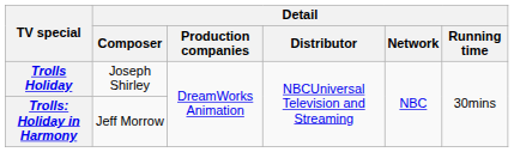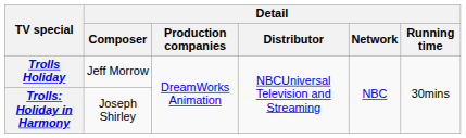 <table class="wikitable sortable" style="text-align:center; width:99%;">
 <tr>
 <th rowspan="2">TV special</th>
 <th colspan="5">Detail</th>
 </tr>
 <tr>
 <th>Composer</th>
 <th style="text-align:center;">Production<br>companies</th>
 <th>Distributor</th>
 <th style="text-align:center;">Network</th>
 <th style="text-align:center;">Running time</th>
 </tr>
 <tr>
 <th><em><a href='#'>Trolls Holiday</a></em></th>
-<td>Joseph Shirley</td>
+<td>Jeff Morrow</td>
 <td rowspan="2"><a href='#'>DreamWorks Animation</a></td>
 <td rowspan="2"><a href='#'>NBCUniversal Television and Streaming</a></td>
 <td rowspan="2"><a href='#'>NBC</a></td>
 <td rowspan="2">30mins</td>
 </tr>
 <tr>
 <th><em><a href='#'>Trolls: Holiday in Harmony</a></em></th>
-<td>Jeff Morrow</td>
+<td>Joseph Shirley</td>
 </tr>
 </table>
